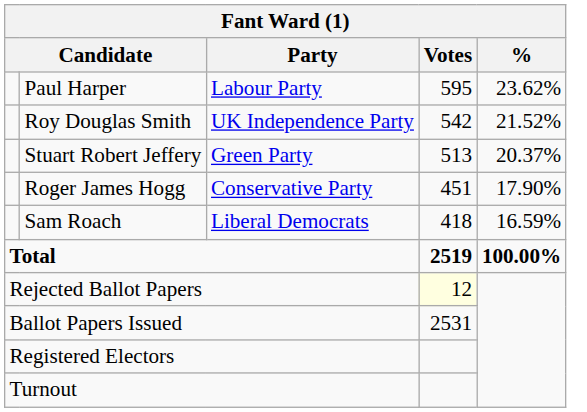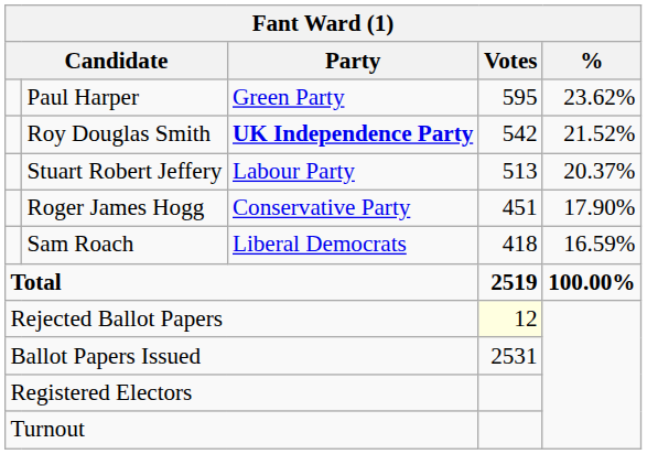 <table class="wikitable" border="1" style="text-align:right; font-size:100%">
 <tr>
 <th align=center colspan=5>Fant Ward (1)</th>
 </tr>
 <tr>
 <th align=left colspan=2>Candidate</th>
 <th align=left>Party</th>
 <th align=center>Votes</th>
 <th align=center>%</th>
 </tr>
 <tr>
 <td bgcolor=> </td>
 <td align=left>Paul Harper</td>
-<td align=left><a href='#'>Labour Party</a></td>
+<td align=left><a href='#'>Green Party</a></td>
 <td>595</td>
 <td>23.62%</td>
 </tr>
 <tr>
 <td bgcolor=> </td>
 <td align=left>Roy Douglas Smith</td>
-<td align=left><a href='#'>UK Independence Party</a></td>
+<td align=left><strong><a href='#'>UK Independence Party</a></strong></td>
 <td>542</td>
 <td>21.52%</td>
 </tr>
 <tr>
 <td bgcolor=> </td>
 <td align=left>Stuart Robert Jeffery</td>
-<td align=left><a href='#'>Green Party</a></td>
+<td align=left><a href='#'>Labour Party</a></td>
 <td>513</td>
 <td>20.37%</td>
 </tr>
 <tr>
 <td bgcolor=> </td>
 <td align=left>Roger James Hogg</td>
 <td align=left><a href='#'>Conservative Party</a></td>
 <td>451</td>
 <td>17.90%</td>
 </tr>
 <tr>
 <td bgcolor=> </td>
 <td align=left>Sam Roach</td>
 <td align=left><a href='#'>Liberal Democrats</a></td>
 <td>418</td>
 <td>16.59%</td>
 </tr>
 <tr>
 <td align=left colspan=3><strong>Total</strong></td>
 <td><strong>2519</strong></td>
 <td><strong>100.00%</strong></td>
 </tr>
 <tr>
 <td align=left colspan=3>Rejected Ballot Papers</td>
 <td style="background: lightyellow;">12</td>
 <td rowspan=4></td>
 </tr>
 <tr>
 <td align=left colspan=3>Ballot Papers Issued</td>
 <td>2531</td>
 </tr>
 <tr>
 <td align=left colspan=3>Registered Electors</td>
 <td></td>
 </tr>
 <tr>
 <td align=left colspan=3>Turnout</td>
 <td></td>
 </tr>
 </table>
